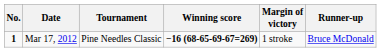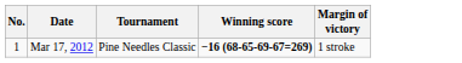 <table class="wikitable" style="font-size:95%;">
 <tr>
 <th>No.</th>
 <th>Date</th>
 <th>Tournament</th>
 <th>Winning score</th>
 <th>Margin of<br>victory</th>
-<th>Runner-up</th>
 </tr>
 <tr>
-<td align=center><strong>1</strong></td>
+<td align=center>1</td>
 <td align=right>Mar 17, <a href='#'>2012</a></td>
 <td>Pine Needles Classic</td>
 <td><strong>−16 (68-65-69-67=269)</strong></td>
 <td>1 stroke</td>
-<td> <a href='#'>Bruce McDonald</a></td>
 </tr>
 </table>
